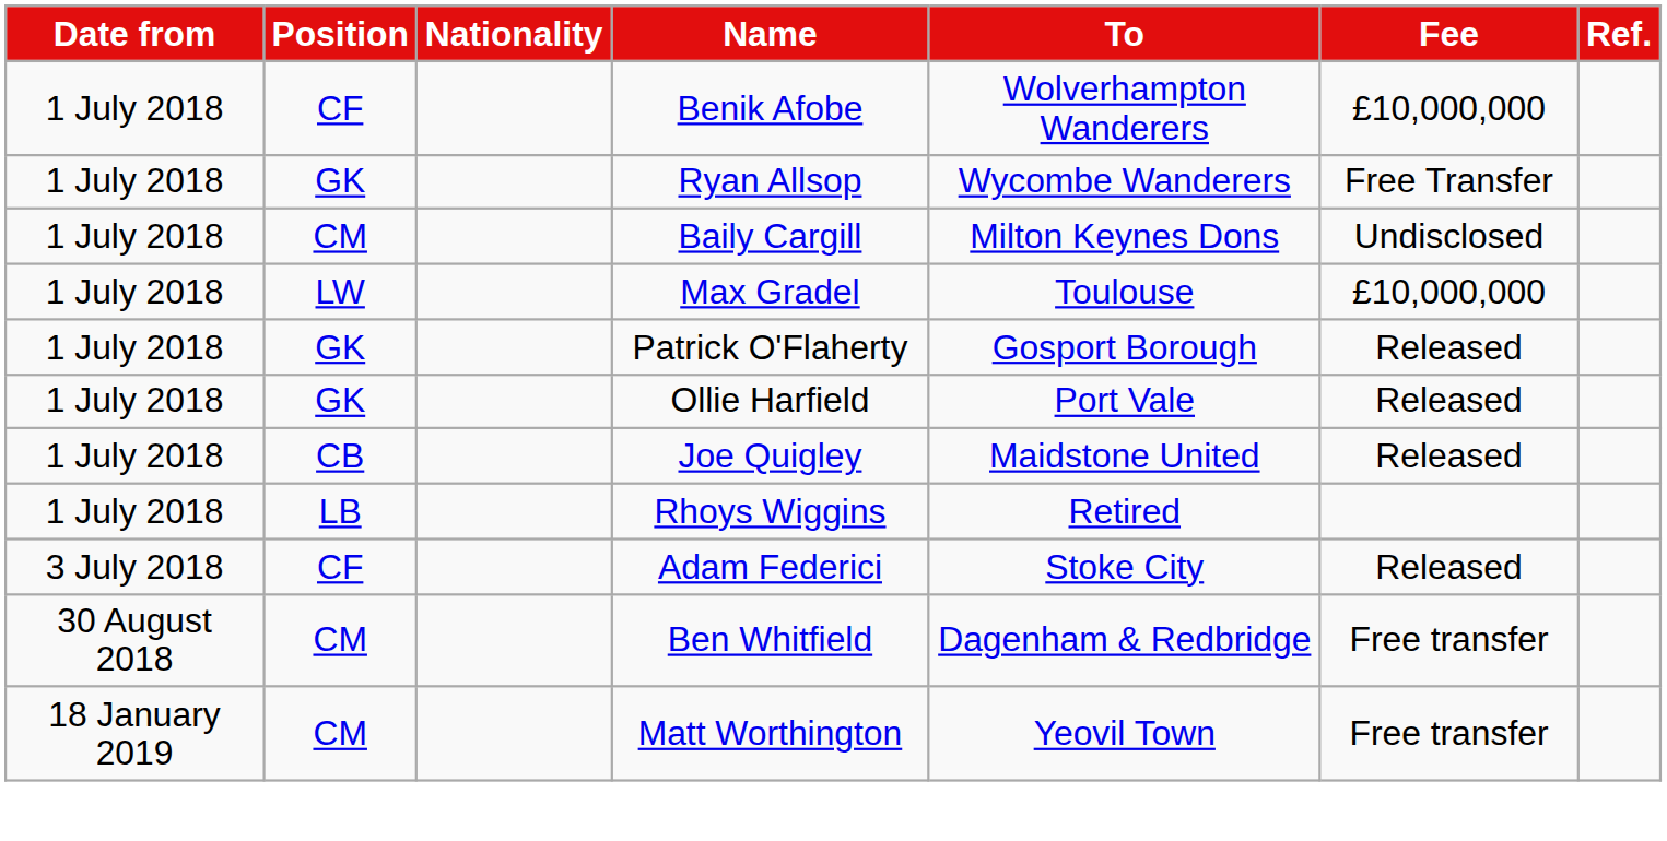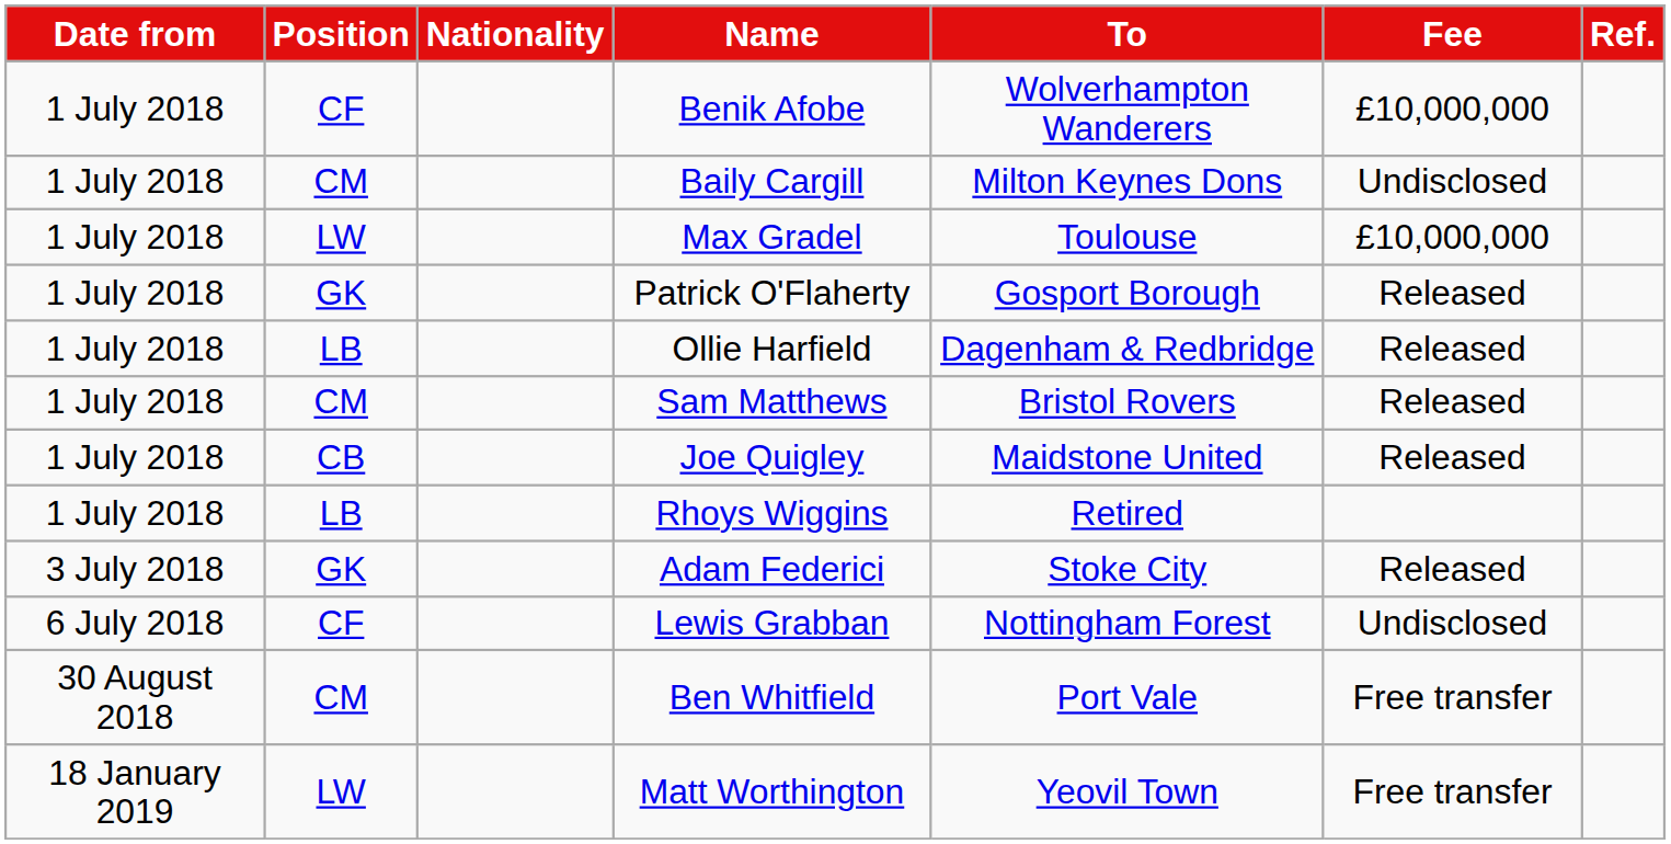 <table class="wikitable" style="text-align:center; font-size:90%; ">
 <tr>
 <th style="background:#E20E0E; color:white; width:100px;">Date from</th>
 <th style="background:#E20E0E; color:white; width:50px;">Position</th>
 <th style="background:#E20E0E; color:white; width:50px;">Nationality</th>
 <th style="background:#E20E0E; color:white; width:125px;">Name</th>
 <th style="background:#E20E0E; color:white; width:155px;">To</th>
 <th style="background:#E20E0E; color:white; width:100px;">Fee</th>
 <th style="background:#E20E0E; color:white; width:25px;">Ref.</th>
 </tr>
 <tr>
 <td>1 July 2018</td>
 <td><a href='#'>CF</a></td>
 <td></td>
 <td><a href='#'>Benik Afobe</a></td>
 <td><a href='#'>Wolverhampton Wanderers</a></td>
 <td>£10,000,000</td>
-<td></td>
-</tr>
-<tr>
-<td>1 July 2018</td>
-<td><a href='#'>GK</a></td>
-<td></td>
-<td><a href='#'>Ryan Allsop</a></td>
-<td><a href='#'>Wycombe Wanderers</a></td>
-<td>Free Transfer</td>
 <td></td>
 </tr>
 <tr>
 <td>1 July 2018</td>
 <td><a href='#'>CM</a></td>
 <td></td>
 <td><a href='#'>Baily Cargill</a></td>
 <td><a href='#'>Milton Keynes Dons</a></td>
 <td>Undisclosed</td>
 <td></td>
 </tr>
 <tr>
 <td>1 July 2018</td>
 <td><a href='#'>LW</a></td>
 <td></td>
 <td><a href='#'>Max Gradel</a></td>
 <td> <a href='#'>Toulouse</a></td>
 <td>£10,000,000</td>
 <td></td>
 </tr>
 <tr>
 <td>1 July 2018</td>
 <td><a href='#'>GK</a></td>
 <td></td>
 <td>Patrick O'Flaherty</td>
 <td><a href='#'>Gosport Borough</a></td>
 <td>Released</td>
 <td></td>
 </tr>
 <tr>
 <td>1 July 2018</td>
-<td><a href='#'>GK</a></td>
+<td><a href='#'>LB</a></td>
 <td></td>
 <td>Ollie Harfield</td>
-<td><a href='#'>Port Vale</a></td>
+<td><a href='#'>Dagenham & Redbridge</a></td>
+<td>Released</td>
+<td></td>
+</tr>
+<tr>
+<td>1 July 2018</td>
+<td><a href='#'>CM</a></td>
+<td></td>
+<td><a href='#'>Sam Matthews</a></td>
+<td><a href='#'>Bristol Rovers</a></td>
 <td>Released</td>
 <td></td>
 </tr>
 <tr>
 <td>1 July 2018</td>
 <td><a href='#'>CB</a></td>
 <td></td>
 <td><a href='#'>Joe Quigley</a></td>
 <td><a href='#'>Maidstone United</a></td>
 <td>Released</td>
 <td></td>
 </tr>
 <tr>
 <td>1 July 2018</td>
 <td><a href='#'>LB</a></td>
 <td></td>
 <td><a href='#'>Rhoys Wiggins</a></td>
 <td><a href='#'>Retired</a></td>
 <td></td>
 <td></td>
 </tr>
 <tr>
 <td>3 July 2018</td>
-<td><a href='#'>CF</a></td>
+<td><a href='#'>GK</a></td>
 <td></td>
 <td><a href='#'>Adam Federici</a></td>
 <td><a href='#'>Stoke City</a></td>
 <td>Released</td>
 <td></td>
 </tr>
 <tr>
+<td>6 July 2018</td>
+<td><a href='#'>CF</a></td>
+<td></td>
+<td><a href='#'>Lewis Grabban</a></td>
+<td><a href='#'>Nottingham Forest</a></td>
+<td>Undisclosed</td>
+<td></td>
+</tr>
+<tr>
 <td>30 August 2018</td>
 <td><a href='#'>CM</a></td>
 <td></td>
 <td><a href='#'>Ben Whitfield</a></td>
-<td><a href='#'>Dagenham & Redbridge</a></td>
+<td><a href='#'>Port Vale</a></td>
 <td>Free transfer</td>
 <td></td>
 </tr>
 <tr>
 <td>18 January 2019</td>
-<td><a href='#'>CM</a></td>
+<td><a href='#'>LW</a></td>
 <td></td>
 <td><a href='#'>Matt Worthington</a></td>
 <td><a href='#'>Yeovil Town</a></td>
 <td>Free transfer</td>
 <td></td>
 </tr>
 </table>
